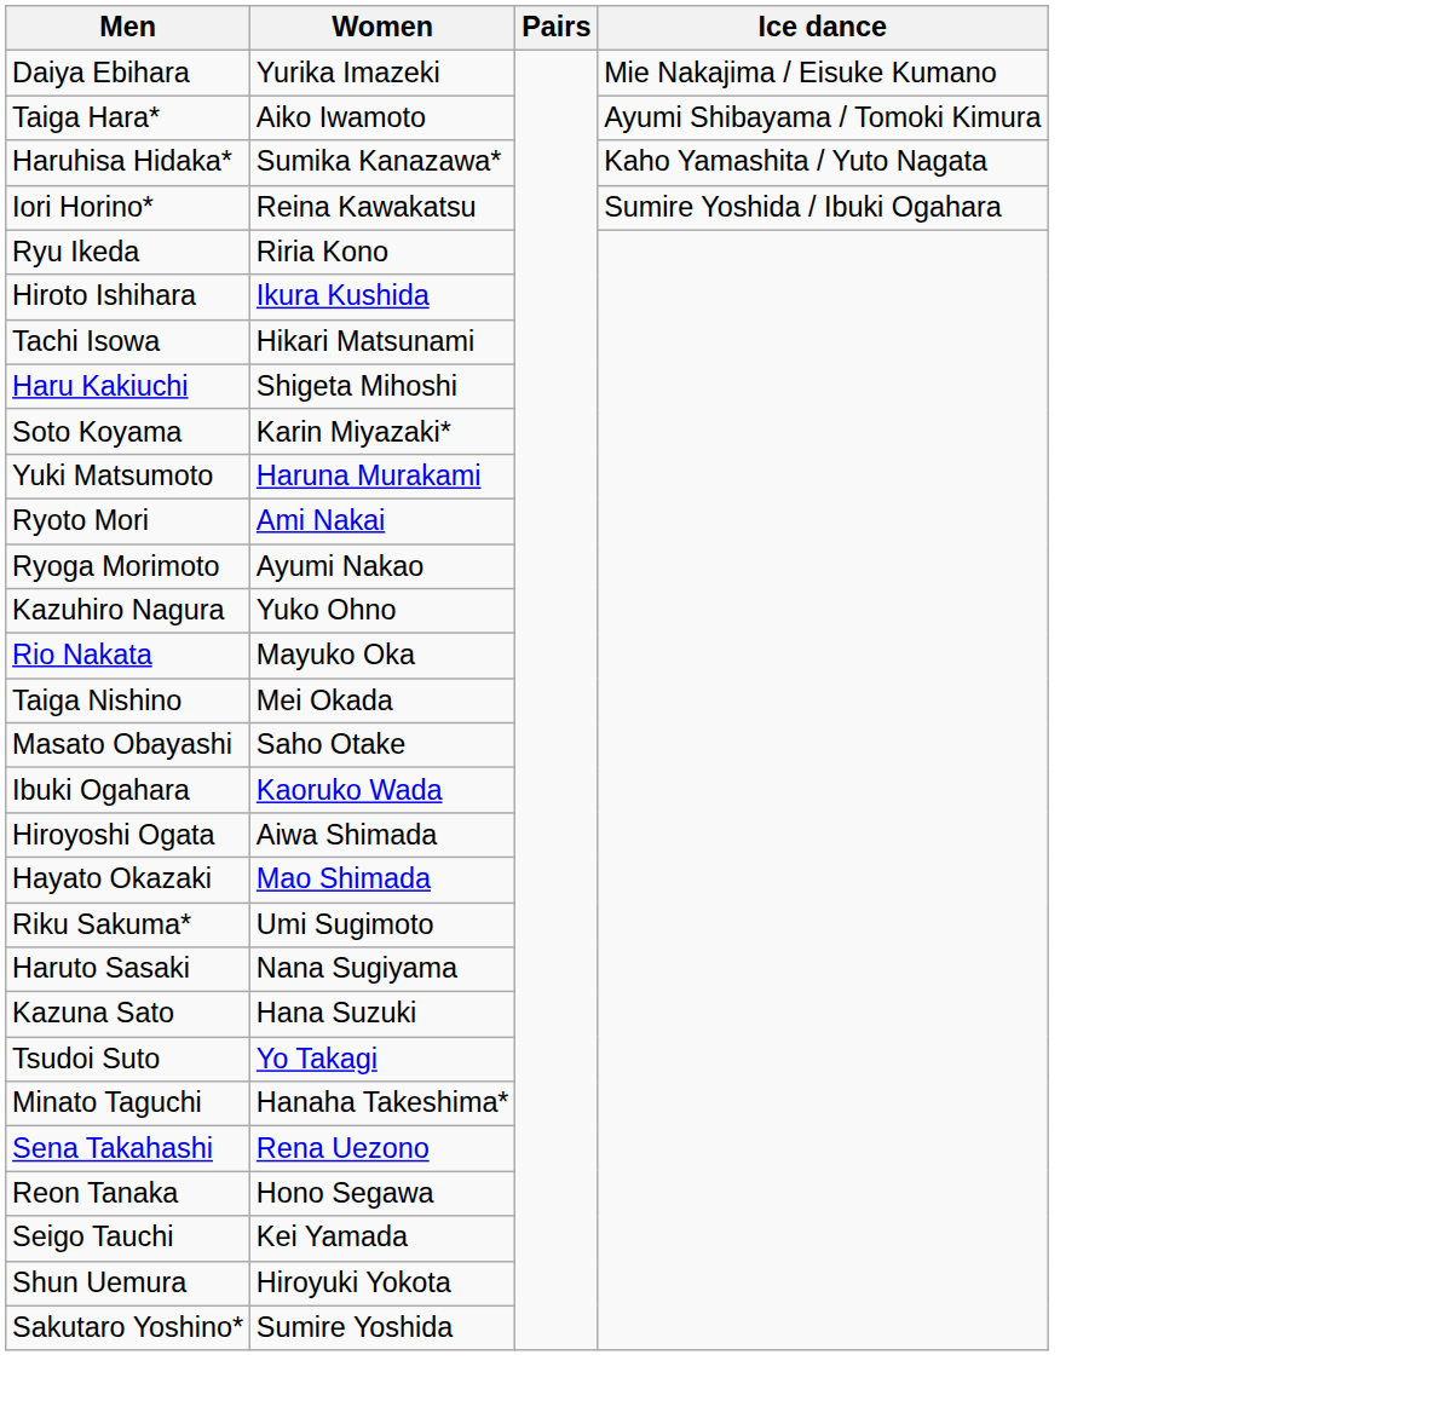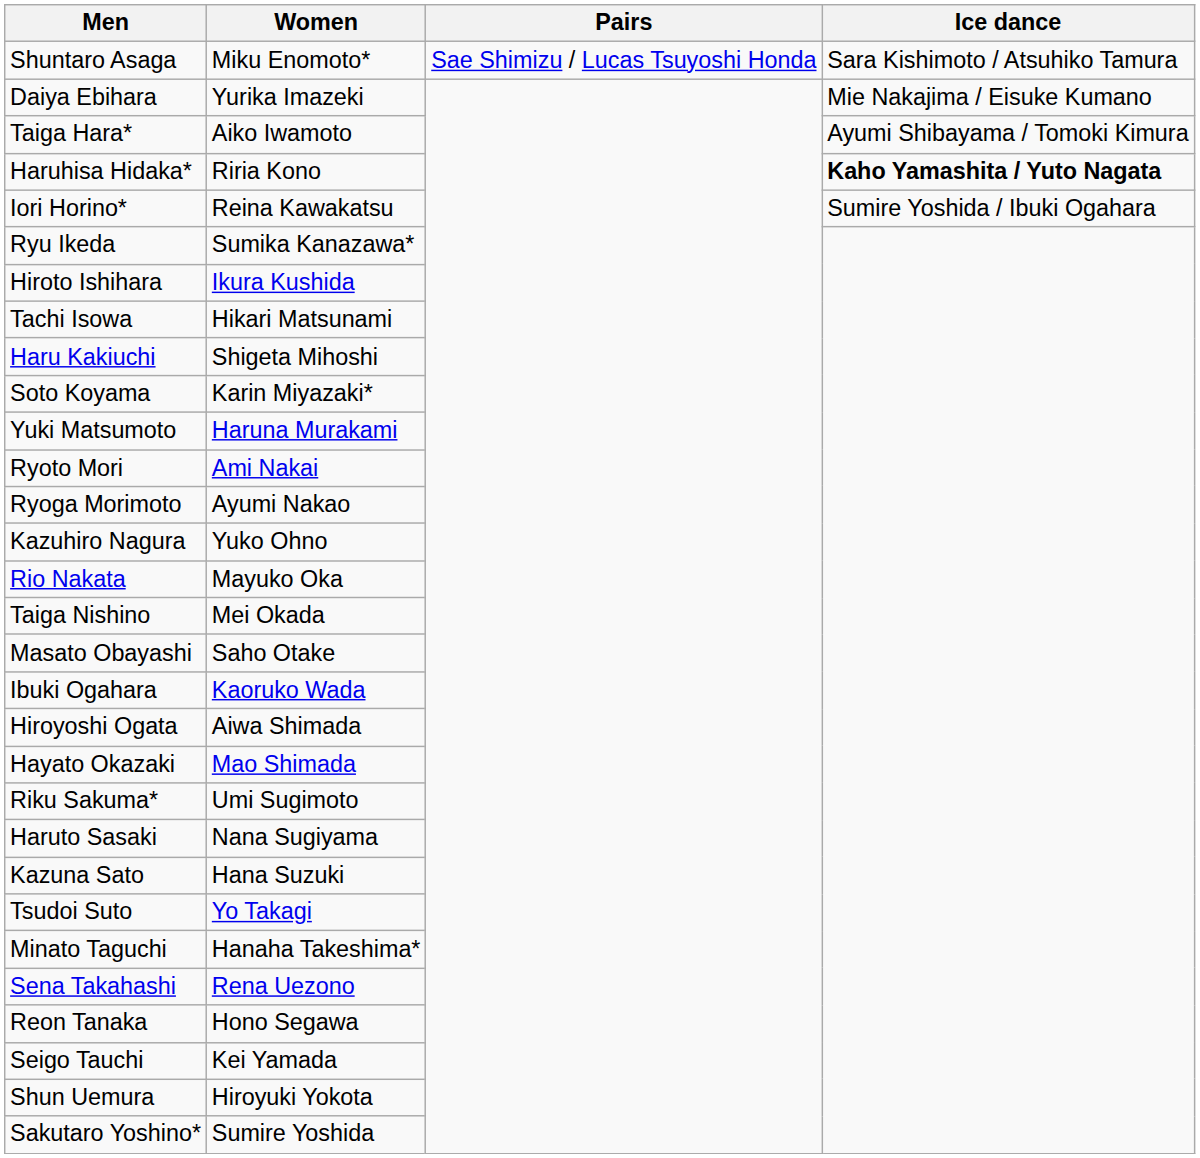 <table class="wikitable">
 <tr>
 <th>Men</th>
 <th>Women</th>
 <th>Pairs</th>
 <th>Ice dance</th>
+</tr>
+<tr>
+<td>Shuntaro Asaga</td>
+<td>Miku Enomoto*</td>
+<td><a href='#'>Sae Shimizu</a> / <a href='#'>Lucas Tsuyoshi Honda</a></td>
+<td>Sara Kishimoto / Atsuhiko Tamura</td>
 </tr>
 <tr>
 <td>Daiya Ebihara</td>
 <td>Yurika Imazeki</td>
 <td rowspan=29></td>
 <td>Mie Nakajima / Eisuke Kumano</td>
 </tr>
 <tr>
 <td>Taiga Hara*</td>
 <td>Aiko Iwamoto</td>
 <td>Ayumi Shibayama / Tomoki Kimura</td>
 </tr>
 <tr>
 <td>Haruhisa Hidaka*</td>
-<td>Sumika Kanazawa*</td>
-<td>Kaho Yamashita / Yuto Nagata</td>
+<td>Riria Kono</td>
+<td><strong>Kaho Yamashita / Yuto Nagata</strong></td>
 </tr>
 <tr>
 <td>Iori Horino*</td>
 <td>Reina Kawakatsu</td>
 <td>Sumire Yoshida / Ibuki Ogahara</td>
 </tr>
 <tr>
 <td>Ryu Ikeda</td>
-<td>Riria Kono</td>
+<td>Sumika Kanazawa*</td>
 <td rowspan=27></td>
 </tr>
 <tr>
 <td>Hiroto Ishihara</td>
 <td><a href='#'>Ikura Kushida</a></td>
 </tr>
 <tr>
 <td>Tachi Isowa</td>
 <td>Hikari Matsunami</td>
 </tr>
 <tr>
 <td><a href='#'>Haru Kakiuchi</a></td>
 <td>Shigeta Mihoshi</td>
 </tr>
 <tr>
 <td>Soto Koyama</td>
 <td>Karin Miyazaki*</td>
 </tr>
 <tr>
 <td>Yuki Matsumoto</td>
 <td><a href='#'>Haruna Murakami</a></td>
 </tr>
 <tr>
 <td>Ryoto Mori</td>
 <td><a href='#'>Ami Nakai</a></td>
 </tr>
 <tr>
 <td>Ryoga Morimoto</td>
 <td>Ayumi Nakao</td>
 </tr>
 <tr>
 <td>Kazuhiro Nagura</td>
 <td>Yuko Ohno</td>
 </tr>
 <tr>
 <td><a href='#'>Rio Nakata</a></td>
 <td>Mayuko Oka</td>
 </tr>
 <tr>
 <td>Taiga Nishino</td>
 <td>Mei Okada</td>
 </tr>
 <tr>
 <td>Masato Obayashi</td>
 <td>Saho Otake</td>
 </tr>
 <tr>
 <td>Ibuki Ogahara</td>
 <td><a href='#'>Kaoruko Wada</a></td>
 </tr>
 <tr>
 <td>Hiroyoshi Ogata</td>
 <td>Aiwa Shimada</td>
 </tr>
 <tr>
 <td>Hayato Okazaki</td>
 <td><a href='#'>Mao Shimada</a></td>
 </tr>
 <tr>
 <td>Riku Sakuma*</td>
 <td>Umi Sugimoto</td>
 </tr>
 <tr>
 <td>Haruto Sasaki</td>
 <td>Nana Sugiyama</td>
 </tr>
 <tr>
 <td>Kazuna Sato</td>
 <td>Hana Suzuki</td>
 </tr>
 <tr>
 <td>Tsudoi Suto</td>
 <td><a href='#'>Yo Takagi</a></td>
 </tr>
 <tr>
 <td>Minato Taguchi</td>
 <td>Hanaha Takeshima*</td>
 </tr>
 <tr>
 <td><a href='#'>Sena Takahashi</a></td>
 <td><a href='#'>Rena Uezono</a></td>
 </tr>
 <tr>
 <td>Reon Tanaka</td>
 <td>Hono Segawa</td>
 </tr>
 <tr>
 <td>Seigo Tauchi</td>
 <td>Kei Yamada</td>
 </tr>
 <tr>
 <td>Shun Uemura</td>
 <td>Hiroyuki Yokota</td>
 </tr>
 <tr>
 <td>Sakutaro Yoshino*</td>
 <td>Sumire Yoshida</td>
 </tr>
 </table>
